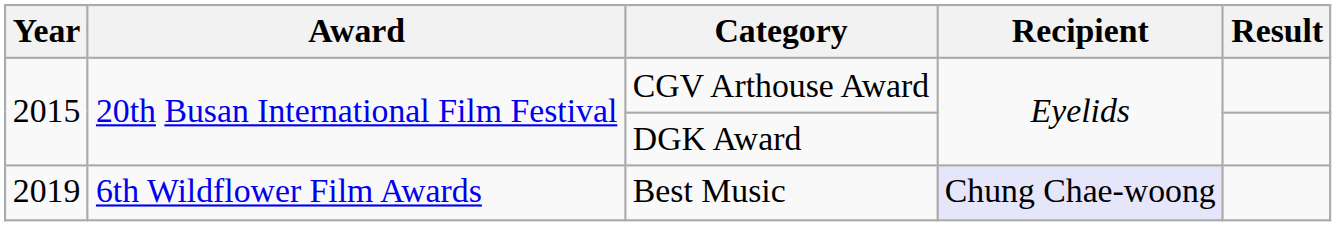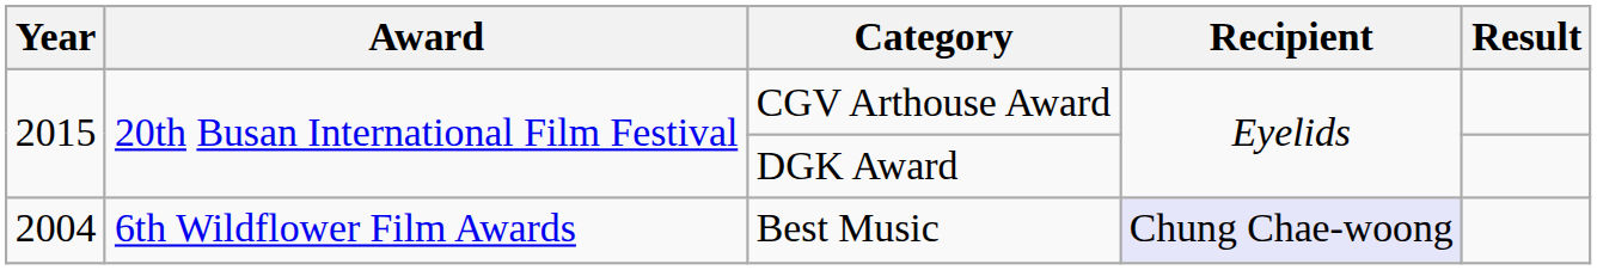 <table class="wikitable">
 <tr>
 <th>Year</th>
 <th>Award</th>
 <th>Category</th>
 <th>Recipient</th>
 <th>Result</th>
 </tr>
 <tr>
 <td rowspan=2>2015</td>
 <td rowspan=2><a href='#'>20th</a> <a href='#'>Busan International Film Festival</a></td>
 <td>CGV Arthouse Award</td>
 <td rowspan=2 style="text-align:center;"><em>Eyelids</em></td>
 <td></td>
 </tr>
 <tr>
 <td>DGK Award</td>
 <td></td>
 </tr>
 <tr>
-<td>2019</td>
+<td>2004</td>
 <td><a href='#'>6th Wildflower Film Awards</a></td>
 <td>Best Music</td>
 <td style="background: lavender;">Chung Chae-woong</td>
 <td></td>
 </tr>
 </table>
